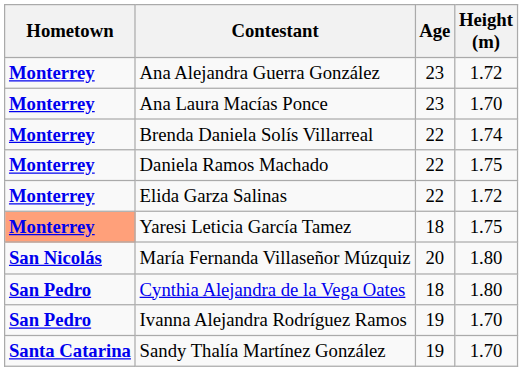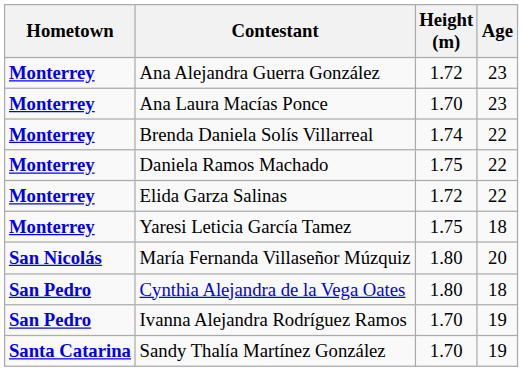 <table class="wikitable sortable" style="font-size: 95%;">
 <tr>
 <th>Hometown</th>
 <th>Contestant</th>
+<th>Height<br> (m)</th>
 <th>Age</th>
-<th>Height<br> (m)</th>
 </tr>
 <tr>
 <td><strong><a href='#'>Monterrey</a></strong></td>
 <td>Ana Alejandra Guerra González</td>
+<td align="center">1.72</td>
 <td align="center">23</td>
-<td align="center">1.72</td>
 </tr>
 <tr>
 <td><strong><a href='#'>Monterrey</a></strong></td>
 <td>Ana Laura Macías Ponce</td>
+<td align="center">1.70</td>
 <td align="center">23</td>
-<td align="center">1.70</td>
 </tr>
 <tr>
 <td><strong><a href='#'>Monterrey</a></strong></td>
 <td>Brenda Daniela Solís Villarreal</td>
+<td align="center">1.74</td>
 <td align="center">22</td>
-<td align="center">1.74</td>
 </tr>
 <tr>
 <td><strong><a href='#'>Monterrey</a></strong></td>
 <td>Daniela Ramos Machado</td>
+<td align="center">1.75</td>
 <td align="center">22</td>
-<td align="center">1.75</td>
 </tr>
 <tr>
 <td><strong><a href='#'>Monterrey</a></strong></td>
 <td>Elida Garza Salinas</td>
+<td align="center">1.72</td>
 <td align="center">22</td>
-<td align="center">1.72</td>
 </tr>
 <tr>
-<td style="background: lightsalmon;"><strong><a href='#'>Monterrey</a></strong></td>
+<td><strong><a href='#'>Monterrey</a></strong></td>
 <td>Yaresi Leticia García Tamez</td>
+<td align="center">1.75</td>
 <td align="center">18</td>
-<td align="center">1.75</td>
 </tr>
 <tr>
 <td><strong><a href='#'>San Nicolás</a></strong></td>
 <td>María Fernanda Villaseñor Múzquiz</td>
+<td align="center">1.80</td>
 <td align="center">20</td>
-<td align="center">1.80</td>
 </tr>
 <tr>
 <td><strong><a href='#'>San Pedro</a></strong></td>
 <td><a href='#'>Cynthia Alejandra de la Vega Oates</a></td>
+<td align="center">1.80</td>
 <td align="center">18</td>
-<td align="center">1.80</td>
 </tr>
 <tr>
 <td><strong><a href='#'>San Pedro</a></strong></td>
 <td>Ivanna Alejandra Rodríguez Ramos</td>
+<td align="center">1.70</td>
 <td align="center">19</td>
-<td align="center">1.70</td>
 </tr>
 <tr>
 <td><strong><a href='#'>Santa Catarina</a></strong></td>
 <td>Sandy Thalía Martínez González</td>
+<td align="center">1.70</td>
 <td align="center">19</td>
-<td align="center">1.70</td>
 </tr>
 </table>
